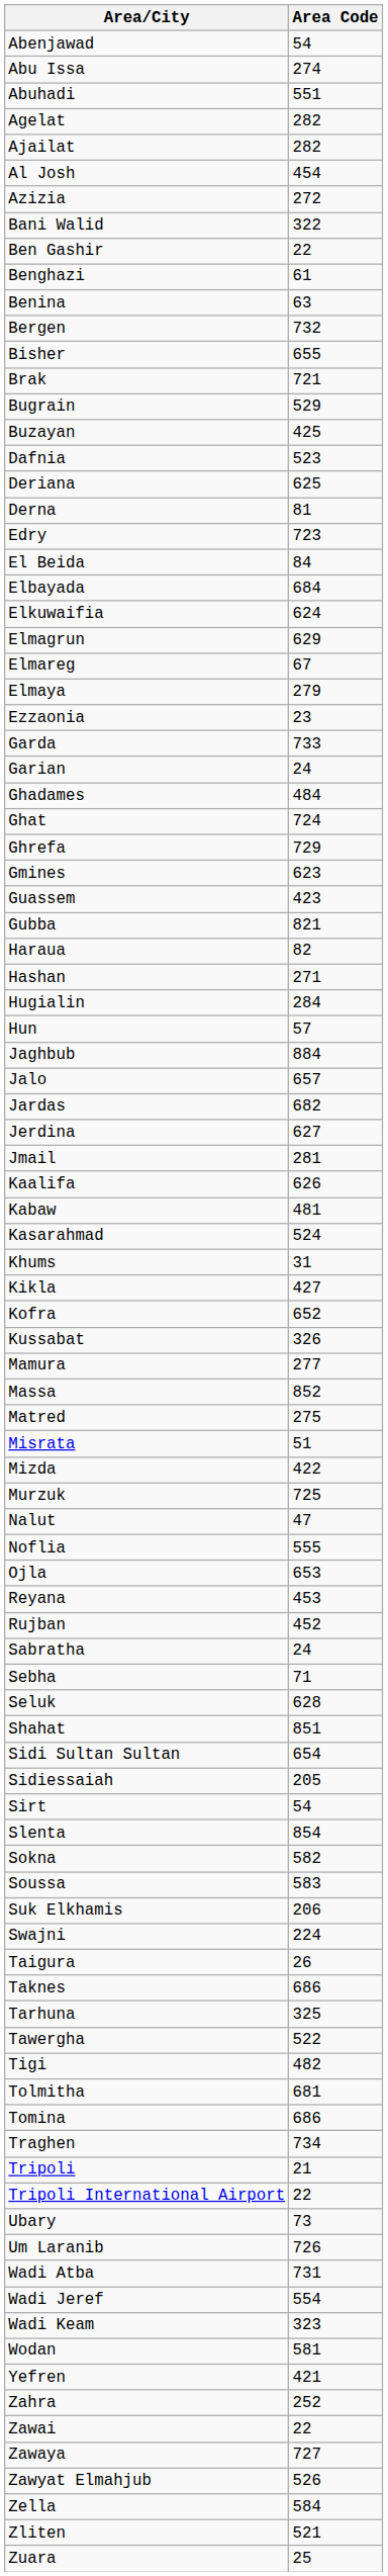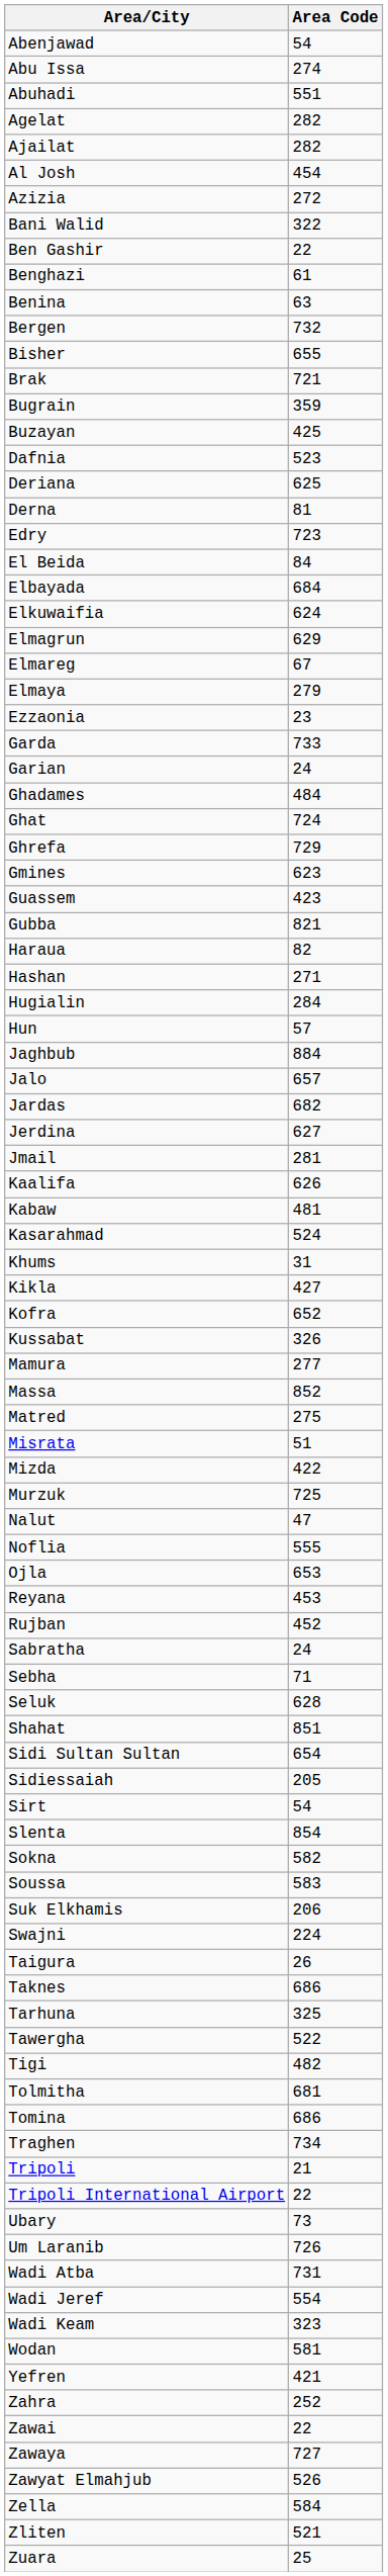 <table class="wikitable">
 <tr>
 <th>Area/City</th>
 <th>Area Code</th>
 </tr>
 <tr>
 <td>Abenjawad</td>
 <td>54</td>
 </tr>
 <tr>
 <td>Abu Issa</td>
 <td>274</td>
 </tr>
 <tr>
 <td>Abuhadi</td>
 <td>551</td>
 </tr>
 <tr>
 <td>Agelat</td>
 <td>282</td>
 </tr>
 <tr>
 <td>Ajailat</td>
 <td>282</td>
 </tr>
 <tr>
 <td>Al Josh</td>
 <td>454</td>
 </tr>
 <tr>
 <td>Azizia</td>
 <td>272</td>
 </tr>
 <tr>
 <td>Bani Walid</td>
 <td>322</td>
 </tr>
 <tr>
 <td>Ben Gashir</td>
 <td>22</td>
 </tr>
 <tr>
 <td>Benghazi</td>
 <td>61</td>
 </tr>
 <tr>
 <td>Benina</td>
 <td>63</td>
 </tr>
 <tr>
 <td>Bergen</td>
 <td>732</td>
 </tr>
 <tr>
 <td>Bisher</td>
 <td>655</td>
 </tr>
 <tr>
 <td>Brak</td>
 <td>721</td>
 </tr>
 <tr>
 <td>Bugrain</td>
-<td>529</td>
+<td>359</td>
 </tr>
 <tr>
 <td>Buzayan</td>
 <td>425</td>
 </tr>
 <tr>
 <td>Dafnia</td>
 <td>523</td>
 </tr>
 <tr>
 <td>Deriana</td>
 <td>625</td>
 </tr>
 <tr>
 <td>Derna</td>
 <td>81</td>
 </tr>
 <tr>
 <td>Edry</td>
 <td>723</td>
 </tr>
 <tr>
 <td>El Beida</td>
 <td>84</td>
 </tr>
 <tr>
 <td>Elbayada</td>
 <td>684</td>
 </tr>
 <tr>
 <td>Elkuwaifia</td>
 <td>624</td>
 </tr>
 <tr>
 <td>Elmagrun</td>
 <td>629</td>
 </tr>
 <tr>
 <td>Elmareg</td>
 <td>67</td>
 </tr>
 <tr>
 <td>Elmaya</td>
 <td>279</td>
 </tr>
 <tr>
 <td>Ezzaonia</td>
 <td>23</td>
 </tr>
 <tr>
 <td>Garda</td>
 <td>733</td>
 </tr>
 <tr>
 <td>Garian</td>
 <td>24</td>
 </tr>
 <tr>
 <td>Ghadames</td>
 <td>484</td>
 </tr>
 <tr>
 <td>Ghat</td>
 <td>724</td>
 </tr>
 <tr>
 <td>Ghrefa</td>
 <td>729</td>
 </tr>
 <tr>
 <td>Gmines</td>
 <td>623</td>
 </tr>
 <tr>
 <td>Guassem</td>
 <td>423</td>
 </tr>
 <tr>
 <td>Gubba</td>
 <td>821</td>
 </tr>
 <tr>
 <td>Haraua</td>
 <td>82</td>
 </tr>
 <tr>
 <td>Hashan</td>
 <td>271</td>
 </tr>
 <tr>
 <td>Hugialin</td>
 <td>284</td>
 </tr>
 <tr>
 <td>Hun</td>
 <td>57</td>
 </tr>
 <tr>
 <td>Jaghbub</td>
 <td>884</td>
 </tr>
 <tr>
 <td>Jalo</td>
 <td>657</td>
 </tr>
 <tr>
 <td>Jardas</td>
 <td>682</td>
 </tr>
 <tr>
 <td>Jerdina</td>
 <td>627</td>
 </tr>
 <tr>
 <td>Jmail</td>
 <td>281</td>
 </tr>
 <tr>
 <td>Kaalifa</td>
 <td>626</td>
 </tr>
 <tr>
 <td>Kabaw</td>
 <td>481</td>
 </tr>
 <tr>
 <td>Kasarahmad</td>
 <td>524</td>
 </tr>
 <tr>
 <td>Khums</td>
 <td>31</td>
 </tr>
 <tr>
 <td>Kikla</td>
 <td>427</td>
 </tr>
 <tr>
 <td>Kofra</td>
 <td>652</td>
 </tr>
 <tr>
 <td>Kussabat</td>
 <td>326</td>
 </tr>
 <tr>
 <td>Mamura</td>
 <td>277</td>
 </tr>
 <tr>
 <td>Massa</td>
 <td>852</td>
 </tr>
 <tr>
 <td>Matred</td>
 <td>275</td>
 </tr>
 <tr>
 <td><a href='#'>Misrata</a></td>
 <td>51</td>
 </tr>
 <tr>
 <td>Mizda</td>
 <td>422</td>
 </tr>
 <tr>
 <td>Murzuk</td>
 <td>725</td>
 </tr>
 <tr>
 <td>Nalut</td>
 <td>47</td>
 </tr>
 <tr>
 <td>Noflia</td>
 <td>555</td>
 </tr>
 <tr>
 <td>Ojla</td>
 <td>653</td>
 </tr>
 <tr>
 <td>Reyana</td>
 <td>453</td>
 </tr>
 <tr>
 <td>Rujban</td>
 <td>452</td>
 </tr>
 <tr>
 <td>Sabratha</td>
 <td>24</td>
 </tr>
 <tr>
 <td>Sebha</td>
 <td>71</td>
 </tr>
 <tr>
 <td>Seluk</td>
 <td>628</td>
 </tr>
 <tr>
 <td>Shahat</td>
 <td>851</td>
 </tr>
 <tr>
 <td>Sidi Sultan Sultan</td>
 <td>654</td>
 </tr>
 <tr>
 <td>Sidiessaiah</td>
 <td>205</td>
 </tr>
 <tr>
 <td>Sirt</td>
 <td>54</td>
 </tr>
 <tr>
 <td>Slenta</td>
 <td>854</td>
 </tr>
 <tr>
 <td>Sokna</td>
 <td>582</td>
 </tr>
 <tr>
 <td>Soussa</td>
 <td>583</td>
 </tr>
 <tr>
 <td>Suk Elkhamis</td>
 <td>206</td>
 </tr>
 <tr>
 <td>Swajni</td>
 <td>224</td>
 </tr>
 <tr>
 <td>Taigura</td>
 <td>26</td>
 </tr>
 <tr>
 <td>Taknes</td>
 <td>686</td>
 </tr>
 <tr>
 <td>Tarhuna</td>
 <td>325</td>
 </tr>
 <tr>
 <td>Tawergha</td>
 <td>522</td>
 </tr>
 <tr>
 <td>Tigi</td>
 <td>482</td>
 </tr>
 <tr>
 <td>Tolmitha</td>
 <td>681</td>
 </tr>
 <tr>
 <td>Tomina</td>
 <td>686</td>
 </tr>
 <tr>
 <td>Traghen</td>
 <td>734</td>
 </tr>
 <tr>
 <td><a href='#'>Tripoli</a></td>
 <td>21</td>
 </tr>
 <tr>
 <td><a href='#'>Tripoli International Airport</a></td>
 <td>22</td>
 </tr>
 <tr>
 <td>Ubary</td>
 <td>73</td>
 </tr>
 <tr>
 <td>Um Laranib</td>
 <td>726</td>
 </tr>
 <tr>
 <td>Wadi Atba</td>
 <td>731</td>
 </tr>
 <tr>
 <td>Wadi Jeref</td>
 <td>554</td>
 </tr>
 <tr>
 <td>Wadi Keam</td>
 <td>323</td>
 </tr>
 <tr>
 <td>Wodan</td>
 <td>581</td>
 </tr>
 <tr>
 <td>Yefren</td>
 <td>421</td>
 </tr>
 <tr>
 <td>Zahra</td>
 <td>252</td>
 </tr>
 <tr>
 <td>Zawai</td>
 <td>22</td>
 </tr>
 <tr>
 <td>Zawaya</td>
 <td>727</td>
 </tr>
 <tr>
 <td>Zawyat Elmahjub</td>
 <td>526</td>
 </tr>
 <tr>
 <td>Zella</td>
 <td>584</td>
 </tr>
 <tr>
 <td>Zliten</td>
 <td>521</td>
 </tr>
 <tr>
 <td>Zuara</td>
 <td>25</td>
 </tr>
 </table>
